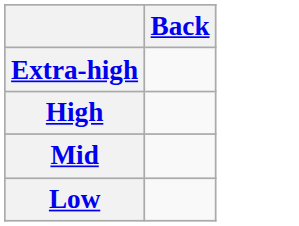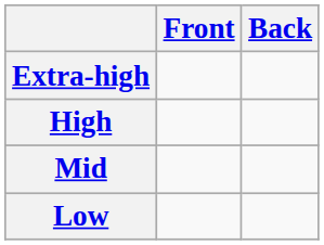 <table class="wikitable" style="text-align:center;">
 <tr>
 <th></th>
+<th><a href='#'>Front</a></th>
 <th><a href='#'>Back</a></th>
 </tr>
 <tr>
 <th><a href='#'>Extra-high</a></th>
+<td> </td>
 <td></td>
 </tr>
 <tr>
 <th><a href='#'>High</a></th>
+<td>  </td>
 <td></td>
 </tr>
 <tr>
 <th><a href='#'>Mid</a></th>
+<td> </td>
 <td></td>
 </tr>
 <tr>
 <th><a href='#'>Low</a></th>
+<td></td>
 <td> </td>
 </tr>
 </table>
